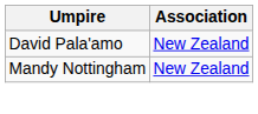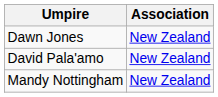 <table class="wikitable collapsible">
 <tr>
 <th>Umpire</th>
 <th>Association</th>
+</tr>
+<tr>
+<td>Dawn Jones</td>
+<td><a href='#'>New Zealand</a></td>
 </tr>
 <tr>
 <td>David Pala'amo</td>
 <td><a href='#'>New Zealand</a></td>
 </tr>
 <tr>
 <td>Mandy Nottingham</td>
 <td><a href='#'>New Zealand</a></td>
 </tr>
 </table>
